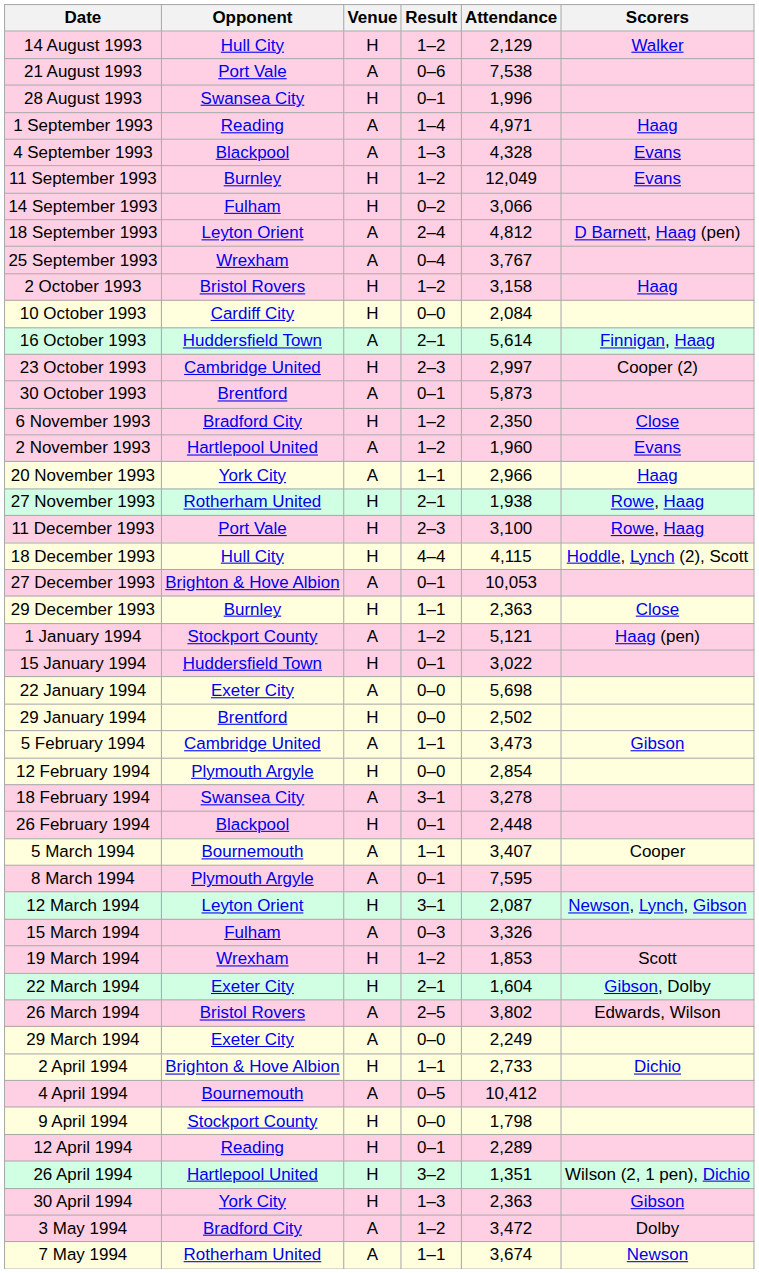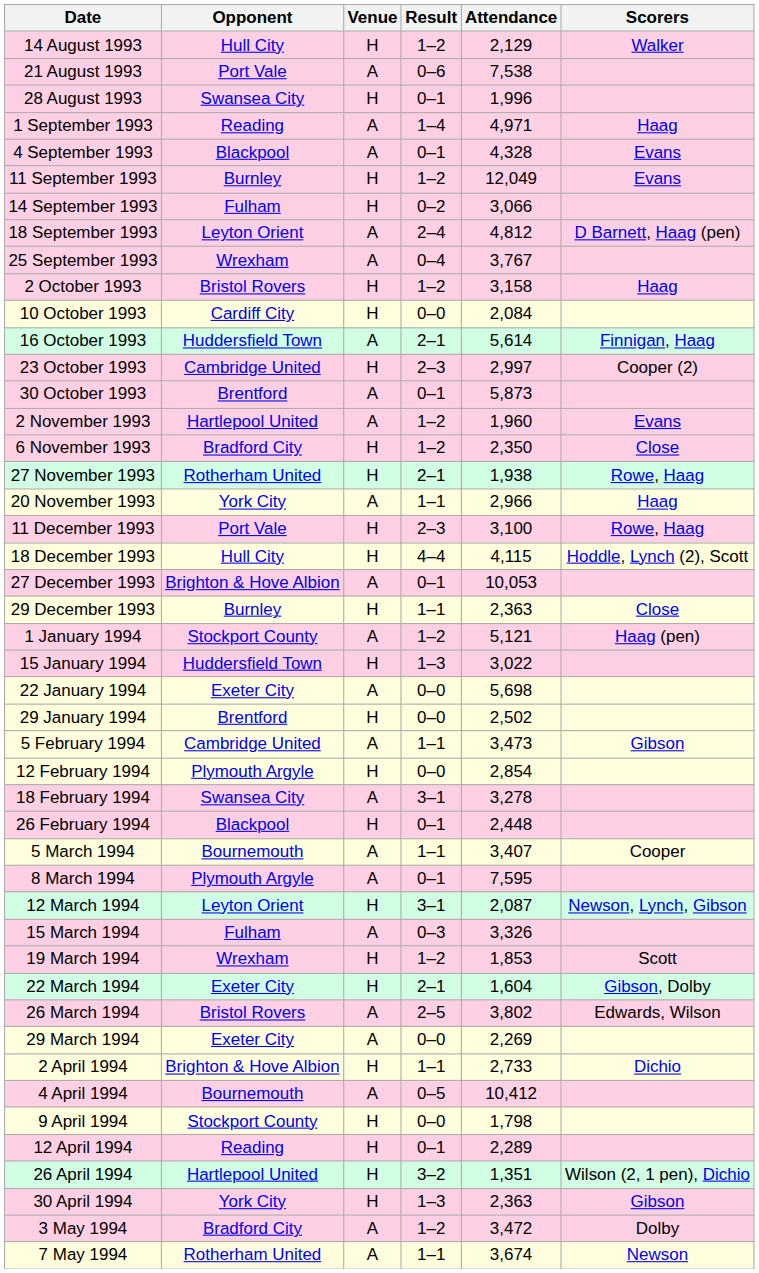 <table class="wikitable sortable" style="font-size:100%; text-align:center">
 <tr>
 <th>Date</th>
 <th>Opponent</th>
 <th>Venue</th>
 <th>Result</th>
 <th>Attendance</th>
 <th>Scorers</th>
 </tr>
 <tr style="background-color: #ffd0e3;">
 <td>14 August 1993</td>
 <td><a href='#'>Hull City</a></td>
 <td>H</td>
 <td>1–2</td>
 <td>2,129</td>
 <td><a href='#'>Walker</a></td>
 </tr>
 <tr style="background-color: #ffd0e3;">
 <td>21 August 1993</td>
 <td><a href='#'>Port Vale</a></td>
 <td>A</td>
 <td>0–6</td>
 <td>7,538</td>
 <td></td>
 </tr>
 <tr style="background-color: #ffd0e3;">
 <td>28 August 1993</td>
 <td><a href='#'>Swansea City</a></td>
 <td>H</td>
 <td>0–1</td>
 <td>1,996</td>
 <td></td>
 </tr>
 <tr style="background-color: #ffd0e3;">
 <td>1 September 1993</td>
 <td><a href='#'>Reading</a></td>
 <td>A</td>
 <td>1–4</td>
 <td>4,971</td>
 <td><a href='#'>Haag</a></td>
 </tr>
 <tr style="background-color: #ffd0e3;">
 <td>4 September 1993</td>
 <td><a href='#'>Blackpool</a></td>
 <td>A</td>
-<td>1–3</td>
+<td>0–1</td>
 <td>4,328</td>
 <td><a href='#'>Evans</a></td>
 </tr>
 <tr style="background-color: #ffd0e3;">
 <td>11 September 1993</td>
 <td><a href='#'>Burnley</a></td>
 <td>H</td>
 <td>1–2</td>
 <td>12,049</td>
 <td><a href='#'>Evans</a></td>
 </tr>
 <tr style="background-color: #ffd0e3;">
 <td>14 September 1993</td>
 <td><a href='#'>Fulham</a></td>
 <td>H</td>
 <td>0–2</td>
 <td>3,066</td>
 <td></td>
 </tr>
 <tr style="background-color: #ffd0e3;">
 <td>18 September 1993</td>
 <td><a href='#'>Leyton Orient</a></td>
 <td>A</td>
 <td>2–4</td>
 <td>4,812</td>
 <td><a href='#'>D Barnett</a>, <a href='#'>Haag</a> (pen)</td>
 </tr>
 <tr style="background-color: #ffd0e3;">
 <td>25 September 1993</td>
 <td><a href='#'>Wrexham</a></td>
 <td>A</td>
 <td>0–4</td>
 <td>3,767</td>
 <td></td>
 </tr>
 <tr style="background-color: #ffd0e3;">
 <td>2 October 1993</td>
 <td><a href='#'>Bristol Rovers</a></td>
 <td>H</td>
 <td>1–2</td>
 <td>3,158</td>
 <td><a href='#'>Haag</a></td>
 </tr>
 <tr style="background-color: #ffffdd;">
 <td>10 October 1993</td>
 <td><a href='#'>Cardiff City</a></td>
 <td>H</td>
 <td>0–0</td>
 <td>2,084</td>
 <td></td>
 </tr>
 <tr style="background-color: #d0ffe3;">
 <td>16 October 1993</td>
 <td><a href='#'>Huddersfield Town</a></td>
 <td>A</td>
 <td>2–1</td>
 <td>5,614</td>
 <td><a href='#'>Finnigan</a>, <a href='#'>Haag</a></td>
 </tr>
 <tr style="background-color: #ffd0e3;">
 <td>23 October 1993</td>
 <td><a href='#'>Cambridge United</a></td>
 <td>H</td>
 <td>2–3</td>
 <td>2,997</td>
 <td>Cooper (2)</td>
 </tr>
 <tr style="background-color: #ffd0e3;">
 <td>30 October 1993</td>
 <td><a href='#'>Brentford</a></td>
 <td>A</td>
 <td>0–1</td>
 <td>5,873</td>
 <td></td>
 </tr>
 <tr style="background-color: #ffd0e3;">
+<td>2 November 1993</td>
+<td><a href='#'>Hartlepool United</a></td>
+<td>A</td>
+<td>1–2</td>
+<td>1,960</td>
+<td><a href='#'>Evans</a></td>
+</tr>
+<tr style="background-color: #ffd0e3;">
 <td>6 November 1993</td>
 <td><a href='#'>Bradford City</a></td>
 <td>H</td>
 <td>1–2</td>
 <td>2,350</td>
 <td><a href='#'>Close</a></td>
 </tr>
-<tr style="background-color: #ffd0e3;">
-<td>2 November 1993</td>
-<td><a href='#'>Hartlepool United</a></td>
-<td>A</td>
-<td>1–2</td>
-<td>1,960</td>
-<td><a href='#'>Evans</a></td>
+<tr style="background-color: #d0ffe3;">
+<td>27 November 1993</td>
+<td><a href='#'>Rotherham United</a></td>
+<td>H</td>
+<td>2–1</td>
+<td>1,938</td>
+<td><a href='#'>Rowe</a>, <a href='#'>Haag</a></td>
 </tr>
 <tr style="background-color: #ffffdd;">
 <td>20 November 1993</td>
 <td><a href='#'>York City</a></td>
 <td>A</td>
 <td>1–1</td>
 <td>2,966</td>
 <td><a href='#'>Haag</a></td>
-</tr>
-<tr style="background-color: #d0ffe3;">
-<td>27 November 1993</td>
-<td><a href='#'>Rotherham United</a></td>
-<td>H</td>
-<td>2–1</td>
-<td>1,938</td>
-<td><a href='#'>Rowe</a>, <a href='#'>Haag</a></td>
 </tr>
 <tr style="background-color: #ffd0e3;">
 <td>11 December 1993</td>
 <td><a href='#'>Port Vale</a></td>
 <td>H</td>
 <td>2–3</td>
 <td>3,100</td>
 <td><a href='#'>Rowe</a>, <a href='#'>Haag</a></td>
 </tr>
 <tr style="background-color: #ffffdd;">
 <td>18 December 1993</td>
 <td><a href='#'>Hull City</a></td>
 <td>H</td>
 <td>4–4</td>
 <td>4,115</td>
 <td><a href='#'>Hoddle</a>, <a href='#'>Lynch</a> (2), Scott</td>
 </tr>
 <tr style="background-color: #ffd0e3;">
 <td>27 December 1993</td>
 <td><a href='#'>Brighton & Hove Albion</a></td>
 <td>A</td>
 <td>0–1</td>
 <td>10,053</td>
 <td></td>
 </tr>
 <tr style="background-color: #ffffdd;">
 <td>29 December 1993</td>
 <td><a href='#'>Burnley</a></td>
 <td>H</td>
 <td>1–1</td>
 <td>2,363</td>
 <td><a href='#'>Close</a></td>
 </tr>
 <tr style="background-color: #ffd0e3;">
 <td>1 January 1994</td>
 <td><a href='#'>Stockport County</a></td>
 <td>A</td>
 <td>1–2</td>
 <td>5,121</td>
 <td><a href='#'>Haag</a> (pen)</td>
 </tr>
 <tr style="background-color: #ffd0e3;">
 <td>15 January 1994</td>
 <td><a href='#'>Huddersfield Town</a></td>
 <td>H</td>
-<td>0–1</td>
+<td>1–3</td>
 <td>3,022</td>
 <td></td>
 </tr>
 <tr style="background-color: #ffffdd;">
 <td>22 January 1994</td>
 <td><a href='#'>Exeter City</a></td>
 <td>A</td>
 <td>0–0</td>
 <td>5,698</td>
 <td></td>
 </tr>
 <tr style="background-color: #ffffdd;">
 <td>29 January 1994</td>
 <td><a href='#'>Brentford</a></td>
 <td>H</td>
 <td>0–0</td>
 <td>2,502</td>
 <td></td>
 </tr>
 <tr style="background-color: #ffffdd;">
 <td>5 February 1994</td>
 <td><a href='#'>Cambridge United</a></td>
 <td>A</td>
 <td>1–1</td>
 <td>3,473</td>
 <td><a href='#'>Gibson</a></td>
 </tr>
 <tr style="background-color: #ffffdd;">
 <td>12 February 1994</td>
 <td><a href='#'>Plymouth Argyle</a></td>
 <td>H</td>
 <td>0–0</td>
 <td>2,854</td>
 <td></td>
 </tr>
 <tr style="background-color: #ffd0e3;">
 <td>18 February 1994</td>
 <td><a href='#'>Swansea City</a></td>
 <td>A</td>
 <td>3–1</td>
 <td>3,278</td>
 <td></td>
 </tr>
 <tr style="background-color: #ffd0e3;">
 <td>26 February 1994</td>
 <td><a href='#'>Blackpool</a></td>
 <td>H</td>
 <td>0–1</td>
 <td>2,448</td>
 <td></td>
 </tr>
 <tr style="background-color: #ffffdd;">
 <td>5 March 1994</td>
 <td><a href='#'>Bournemouth</a></td>
 <td>A</td>
 <td>1–1</td>
 <td>3,407</td>
 <td>Cooper</td>
 </tr>
 <tr style="background-color: #ffd0e3;">
 <td>8 March 1994</td>
 <td><a href='#'>Plymouth Argyle</a></td>
 <td>A</td>
 <td>0–1</td>
 <td>7,595</td>
 <td></td>
 </tr>
 <tr style="background-color: #d0ffe3;">
 <td>12 March 1994</td>
 <td><a href='#'>Leyton Orient</a></td>
 <td>H</td>
 <td>3–1</td>
 <td>2,087</td>
 <td><a href='#'>Newson</a>, <a href='#'>Lynch</a>, <a href='#'>Gibson</a></td>
 </tr>
 <tr style="background-color: #ffd0e3;">
 <td>15 March 1994</td>
 <td><a href='#'>Fulham</a></td>
 <td>A</td>
 <td>0–3</td>
 <td>3,326</td>
 <td></td>
 </tr>
 <tr style="background-color: #ffd0e3;">
 <td>19 March 1994</td>
 <td><a href='#'>Wrexham</a></td>
 <td>H</td>
 <td>1–2</td>
 <td>1,853</td>
 <td>Scott</td>
 </tr>
 <tr style="background-color: #d0ffe3;">
 <td>22 March 1994</td>
 <td><a href='#'>Exeter City</a></td>
 <td>H</td>
 <td>2–1</td>
 <td>1,604</td>
 <td><a href='#'>Gibson</a>, Dolby</td>
 </tr>
 <tr style="background-color: #ffd0e3;">
 <td>26 March 1994</td>
 <td><a href='#'>Bristol Rovers</a></td>
 <td>A</td>
 <td>2–5</td>
 <td>3,802</td>
 <td>Edwards, Wilson</td>
 </tr>
 <tr style="background-color: #ffffdd;">
 <td>29 March 1994</td>
 <td><a href='#'>Exeter City</a></td>
 <td>A</td>
 <td>0–0</td>
-<td>2,249</td>
+<td>2,269</td>
 <td></td>
 </tr>
 <tr style="background-color: #ffffdd;">
 <td>2 April 1994</td>
 <td><a href='#'>Brighton & Hove Albion</a></td>
 <td>H</td>
 <td>1–1</td>
 <td>2,733</td>
 <td><a href='#'>Dichio</a></td>
 </tr>
 <tr style="background-color: #ffd0e3;">
 <td>4 April 1994</td>
 <td><a href='#'>Bournemouth</a></td>
 <td>A</td>
 <td>0–5</td>
 <td>10,412</td>
 <td></td>
 </tr>
 <tr style="background-color: #ffffdd;">
 <td>9 April 1994</td>
 <td><a href='#'>Stockport County</a></td>
 <td>H</td>
 <td>0–0</td>
 <td>1,798</td>
 <td></td>
 </tr>
 <tr style="background-color: #ffd0e3;">
 <td>12 April 1994</td>
 <td><a href='#'>Reading</a></td>
 <td>H</td>
 <td>0–1</td>
 <td>2,289</td>
 <td></td>
 </tr>
 <tr style="background-color: #d0ffe3;">
 <td>26 April 1994</td>
 <td><a href='#'>Hartlepool United</a></td>
 <td>H</td>
 <td>3–2</td>
 <td>1,351</td>
 <td>Wilson (2, 1 pen), <a href='#'>Dichio</a></td>
 </tr>
 <tr style="background-color: #ffd0e3;">
 <td>30 April 1994</td>
 <td><a href='#'>York City</a></td>
 <td>H</td>
 <td>1–3</td>
 <td>2,363</td>
 <td><a href='#'>Gibson</a></td>
 </tr>
 <tr style="background-color: #ffd0e3;">
 <td>3 May 1994</td>
 <td><a href='#'>Bradford City</a></td>
 <td>A</td>
 <td>1–2</td>
 <td>3,472</td>
 <td>Dolby</td>
 </tr>
 <tr style="background-color: #ffffdd;">
 <td>7 May 1994</td>
 <td><a href='#'>Rotherham United</a></td>
 <td>A</td>
 <td>1–1</td>
 <td>3,674</td>
 <td><a href='#'>Newson</a></td>
 </tr>
 </table>
